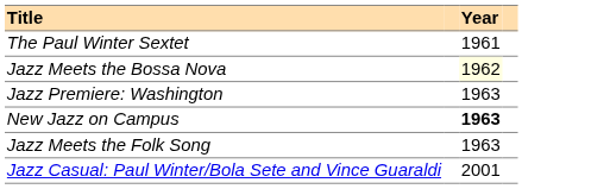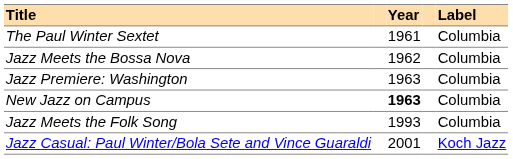 <table cellspacing="0" cellpadding="2" border="0">
 <tr style="background:#ffdead;">
 <th align="left" style="border-bottom:1px solid grey; border-top:1px solid grey;">Title</th>
 <th width="10" style="border-bottom:1px solid grey; border-top:1px solid grey;"></th>
 <th align="left" style="border-bottom:1px solid grey; border-top:1px solid grey;">Year</th>
 <th width="10" style="border-bottom:1px solid grey; border-top:1px solid grey;"></th>
+<th align="left" style="border-bottom:1px solid grey; border-top:1px solid grey;">Label</th>
 </tr>
 <tr>
 <td style="border-bottom:1px solid grey;"><em>The Paul Winter Sextet</em></td>
 <td style="border-bottom:1px solid grey;"></td>
 <td style="border-bottom:1px solid grey;">1961</td>
 <td style="border-bottom:1px solid grey;"></td>
+<td style="border-bottom:1px solid grey;">Columbia</td>
 </tr>
 <tr>
 <td style="border-bottom:1px solid grey;"><em>Jazz Meets the Bossa Nova</em></td>
 <td style="border-bottom:1px solid grey;"></td>
-<td style="background: lightyellow; border-bottom:1px solid grey;">1962</td>
+<td style="border-bottom:1px solid grey;">1962</td>
 <td style="border-bottom:1px solid grey;"></td>
+<td style="border-bottom:1px solid grey;">Columbia</td>
 </tr>
 <tr>
 <td style="border-bottom:1px solid grey;"><em>Jazz Premiere: Washington</em></td>
 <td style="border-bottom:1px solid grey;"></td>
 <td style="border-bottom:1px solid grey;">1963</td>
 <td style="border-bottom:1px solid grey;"></td>
+<td style="border-bottom:1px solid grey;">Columbia</td>
 </tr>
 <tr>
 <td style="border-bottom:1px solid grey;"><em>New Jazz on Campus</em></td>
 <td style="border-bottom:1px solid grey;"></td>
 <td style="border-bottom:1px solid grey;"><strong>1963</strong></td>
 <td style="border-bottom:1px solid grey;"></td>
+<td style="border-bottom:1px solid grey;">Columbia</td>
 </tr>
 <tr>
 <td style="border-bottom:1px solid grey;"><em>Jazz Meets the Folk Song</em></td>
 <td style="border-bottom:1px solid grey;"></td>
-<td style="border-bottom:1px solid grey;">1963</td>
+<td style="border-bottom:1px solid grey;">1993</td>
 <td style="border-bottom:1px solid grey;"></td>
+<td style="border-bottom:1px solid grey;">Columbia</td>
 </tr>
 <tr>
 <td style="border-bottom:1px solid grey;"><em><a href='#'>Jazz Casual: Paul Winter/Bola Sete and Vince Guaraldi</a></em></td>
 <td style="border-bottom:1px solid grey;"></td>
 <td style="border-bottom:1px solid grey;">2001</td>
 <td style="border-bottom:1px solid grey;"></td>
+<td style="border-bottom:1px solid grey;"><a href='#'>Koch Jazz</a></td>
 </tr>
 </table>
